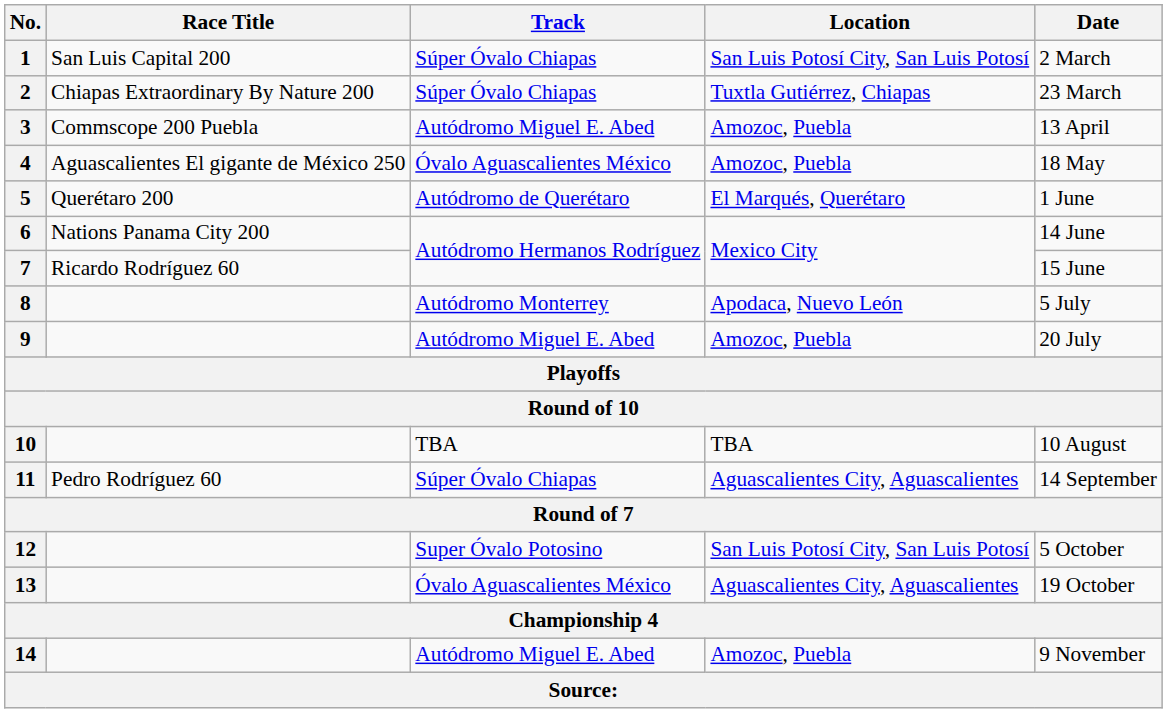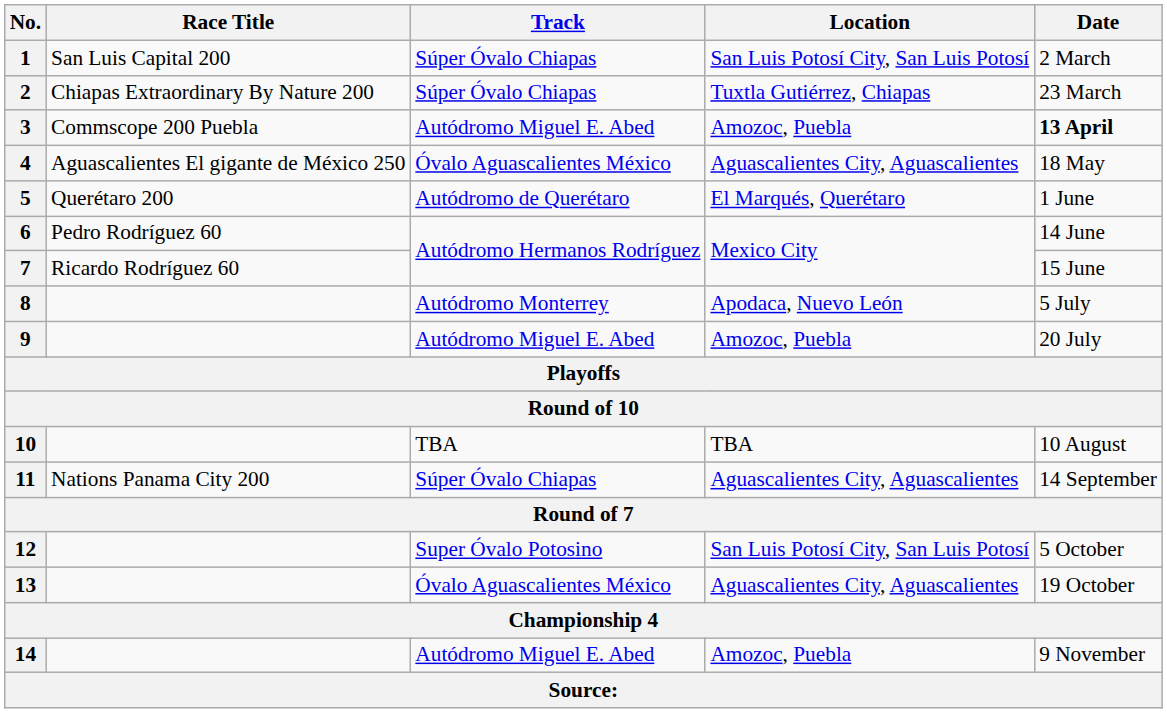 <table class="wikitable" style="font-size:90%">
 <tr>
 <th>No.</th>
 <th>Race Title</th>
 <th><a href='#'>Track</a></th>
 <th>Location</th>
 <th>Date</th>
 </tr>
 <tr>
 <th>1</th>
 <td>San Luis Capital 200</td>
 <td> <a href='#'>Súper Óvalo Chiapas</a></td>
 <td> <a href='#'>San Luis Potosí City</a>, <a href='#'>San Luis Potosí</a></td>
 <td>2 March</td>
 </tr>
 <tr>
 <th>2</th>
 <td>Chiapas Extraordinary By Nature 200</td>
 <td> <a href='#'>Súper Óvalo Chiapas</a></td>
 <td> <a href='#'>Tuxtla Gutiérrez</a>, <a href='#'>Chiapas</a></td>
 <td>23 March</td>
 </tr>
 <tr>
 <th>3</th>
 <td>Commscope 200 Puebla</td>
 <td> <a href='#'>Autódromo Miguel E. Abed</a></td>
 <td> <a href='#'>Amozoc</a>, <a href='#'>Puebla</a></td>
-<td>13 April</td>
+<td><strong>13 April</strong></td>
 </tr>
 <tr>
 <th>4</th>
 <td>Aguascalientes El gigante de México 250</td>
 <td> <a href='#'>Óvalo Aguascalientes México</a></td>
-<td> <a href='#'>Amozoc</a>, <a href='#'>Puebla</a></td>
+<td> <a href='#'>Aguascalientes City</a>, <a href='#'>Aguascalientes</a></td>
 <td>18 May</td>
 </tr>
 <tr>
 <th>5</th>
 <td>Querétaro 200</td>
 <td> <a href='#'>Autódromo de Querétaro</a></td>
 <td> <a href='#'>El Marqués</a>, <a href='#'>Querétaro</a></td>
 <td>1 June</td>
 </tr>
 <tr>
 <th>6</th>
-<td>Nations Panama City 200</td>
+<td>Pedro Rodríguez 60</td>
 <td rowspan="2"> <a href='#'>Autódromo Hermanos Rodríguez</a></td>
 <td rowspan="2"> <a href='#'>Mexico City</a></td>
 <td>14 June</td>
 </tr>
 <tr>
 <th>7</th>
 <td>Ricardo Rodríguez 60</td>
 <td>15 June</td>
 </tr>
 <tr>
 <th>8</th>
 <td></td>
 <td> <a href='#'>Autódromo Monterrey</a></td>
 <td> <a href='#'>Apodaca</a>, <a href='#'>Nuevo León</a></td>
 <td>5 July</td>
 </tr>
 <tr>
 <th>9</th>
 <td></td>
 <td> <a href='#'>Autódromo Miguel E. Abed</a></td>
 <td> <a href='#'>Amozoc</a>, <a href='#'>Puebla</a></td>
 <td>20 July</td>
 </tr>
 <tr>
 <th colspan="7">Playoffs</th>
 </tr>
 <tr>
 <th colspan="7">Round of 10</th>
 </tr>
 <tr>
 <th>10</th>
 <td></td>
 <td>TBA</td>
 <td>TBA</td>
 <td>10 August</td>
 </tr>
 <tr>
 <th>11</th>
-<td>Pedro Rodríguez 60</td>
+<td>Nations Panama City 200</td>
 <td> <a href='#'>Súper Óvalo Chiapas</a></td>
 <td> <a href='#'>Aguascalientes City</a>, <a href='#'>Aguascalientes</a></td>
 <td>14 September</td>
 </tr>
 <tr>
 <th colspan="7">Round of 7</th>
 </tr>
 <tr>
 <th>12</th>
 <td></td>
 <td> <a href='#'>Super Óvalo Potosino</a></td>
 <td> <a href='#'>San Luis Potosí City</a>, <a href='#'>San Luis Potosí</a></td>
 <td>5 October</td>
 </tr>
 <tr>
 <th>13</th>
 <td></td>
 <td> <a href='#'>Óvalo Aguascalientes México</a></td>
 <td> <a href='#'>Aguascalientes City</a>, <a href='#'>Aguascalientes</a></td>
 <td>19 October</td>
 </tr>
 <tr>
 <th colspan="7">Championship 4</th>
 </tr>
 <tr>
 <th>14</th>
 <td></td>
 <td> <a href='#'>Autódromo Miguel E. Abed</a></td>
 <td> <a href='#'>Amozoc</a>, <a href='#'>Puebla</a></td>
 <td>9 November</td>
 </tr>
 <tr>
 <th colspan="7"><strong>Source:</strong> </th>
 </tr>
 </table>
